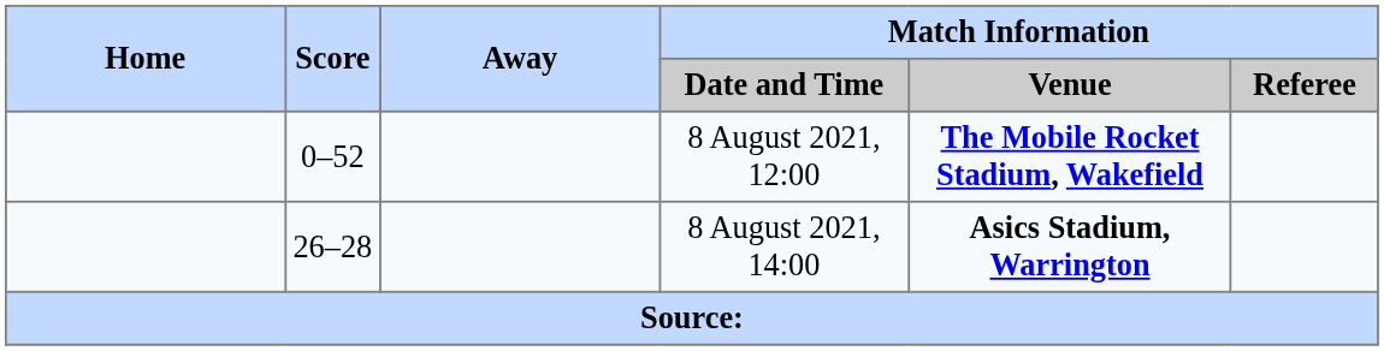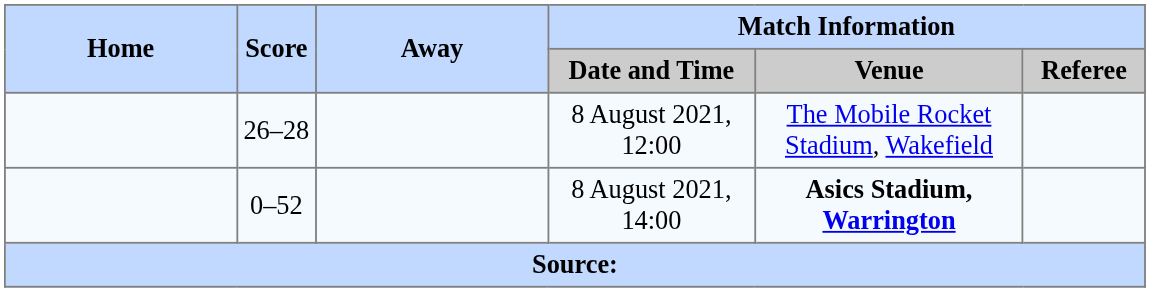 <table border="1" style="border-collapse:collapse; font-size:90%; text-align:center;" cellpadding="3" cellspacing="0" width="100%">
 <tr style="background:#C1D8ff;">
 <th rowspan="2" scope="col" width="19%">Home</th>
 <th rowspan="2" scope="col" width="6%">Score</th>
 <th rowspan="2" scope="col" width="19%">Away</th>
 <th colspan="3">Match Information</th>
 </tr>
 <tr style="background:#CCCCCC;">
 <th scope="col" width="17%">Date and Time</th>
 <th scope="col" width="22%">Venue</th>
 <th scope="col" width="10%">Referee</th>
 </tr>
 <tr style="background:#F5FAFF;">
 <td></td>
-<td>0–52</td>
+<td>26–28</td>
 <td></td>
 <td>8 August 2021, 12:00</td>
-<td><strong><a href='#'>The Mobile Rocket Stadium</a>, <a href='#'>Wakefield</a></strong></td>
+<td><a href='#'>The Mobile Rocket Stadium</a>, <a href='#'>Wakefield</a></td>
 <td></td>
 </tr>
 <tr style="background:#F5FAFF;">
 <td></td>
-<td>26–28</td>
+<td>0–52</td>
 <td></td>
 <td>8 August 2021, 14:00</td>
 <td><strong>Asics Stadium, <a href='#'>Warrington</a></strong></td>
 <td></td>
 </tr>
 <tr style="background:#c1d8ff;">
 <th colspan="6">Source:</th>
 </tr>
 </table>
